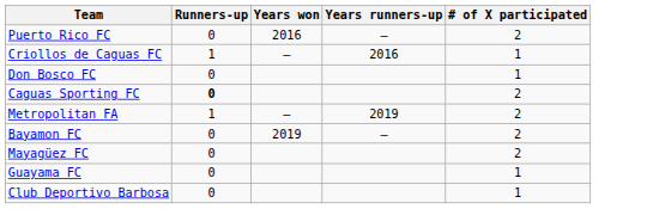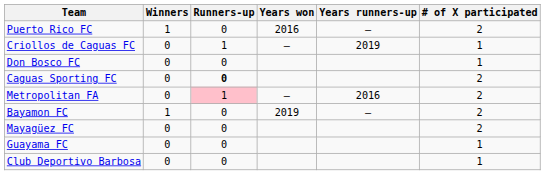 <table class="wikitable sortable" style="text-align: center;">
 <tr>
 <th>Team</th>
+<th>Winners</th>
 <th>Runners-up</th>
 <th>Years won</th>
 <th>Years runners-up</th>
 <th># of X participated</th>
 </tr>
 <tr>
 <td style="text-align: left;"><a href='#'>Puerto Rico FC</a></td>
+<td>1</td>
 <td>0</td>
 <td>2016</td>
 <td>—</td>
 <td>2</td>
 </tr>
 <tr>
 <td style="text-align: left;"><a href='#'>Criollos de Caguas FC</a></td>
+<td>0</td>
 <td>1</td>
 <td>—</td>
-<td>2016</td>
+<td>2019</td>
 <td>1</td>
 </tr>
 <tr>
 <td style="text-align: left;"><a href='#'>Don Bosco FC</a></td>
+<td>0</td>
 <td>0</td>
 <td></td>
 <td></td>
 <td>1</td>
 </tr>
 <tr>
 <td style="text-align: left;"><a href='#'>Caguas Sporting FC</a></td>
+<td>0</td>
 <td><strong>0</strong></td>
 <td></td>
 <td></td>
 <td>2</td>
 </tr>
 <tr>
 <td style="text-align: left;"><a href='#'>Metropolitan FA</a></td>
-<td>1</td>
+<td>0</td>
+<td style="background: pink;">1</td>
 <td>—</td>
-<td>2019</td>
+<td>2016</td>
 <td>2</td>
 </tr>
 <tr>
 <td style="text-align: left;"><a href='#'>Bayamon FC</a></td>
+<td>1</td>
 <td>0</td>
 <td>2019</td>
 <td>—</td>
 <td>2</td>
 </tr>
 <tr>
 <td style="text-align: left;"><a href='#'>Mayagüez FC</a></td>
 <td>0</td>
+<td>0</td>
 <td></td>
 <td></td>
 <td>2</td>
 </tr>
 <tr>
 <td style="text-align: left;"><a href='#'>Guayama FC</a></td>
+<td>0</td>
 <td>0</td>
 <td></td>
 <td></td>
 <td>1</td>
 </tr>
 <tr>
 <td style="text-align: left;"><a href='#'>Club Deportivo Barbosa</a></td>
 <td>0</td>
+<td>0</td>
 <td></td>
 <td></td>
 <td>1</td>
 </tr>
 </table>
